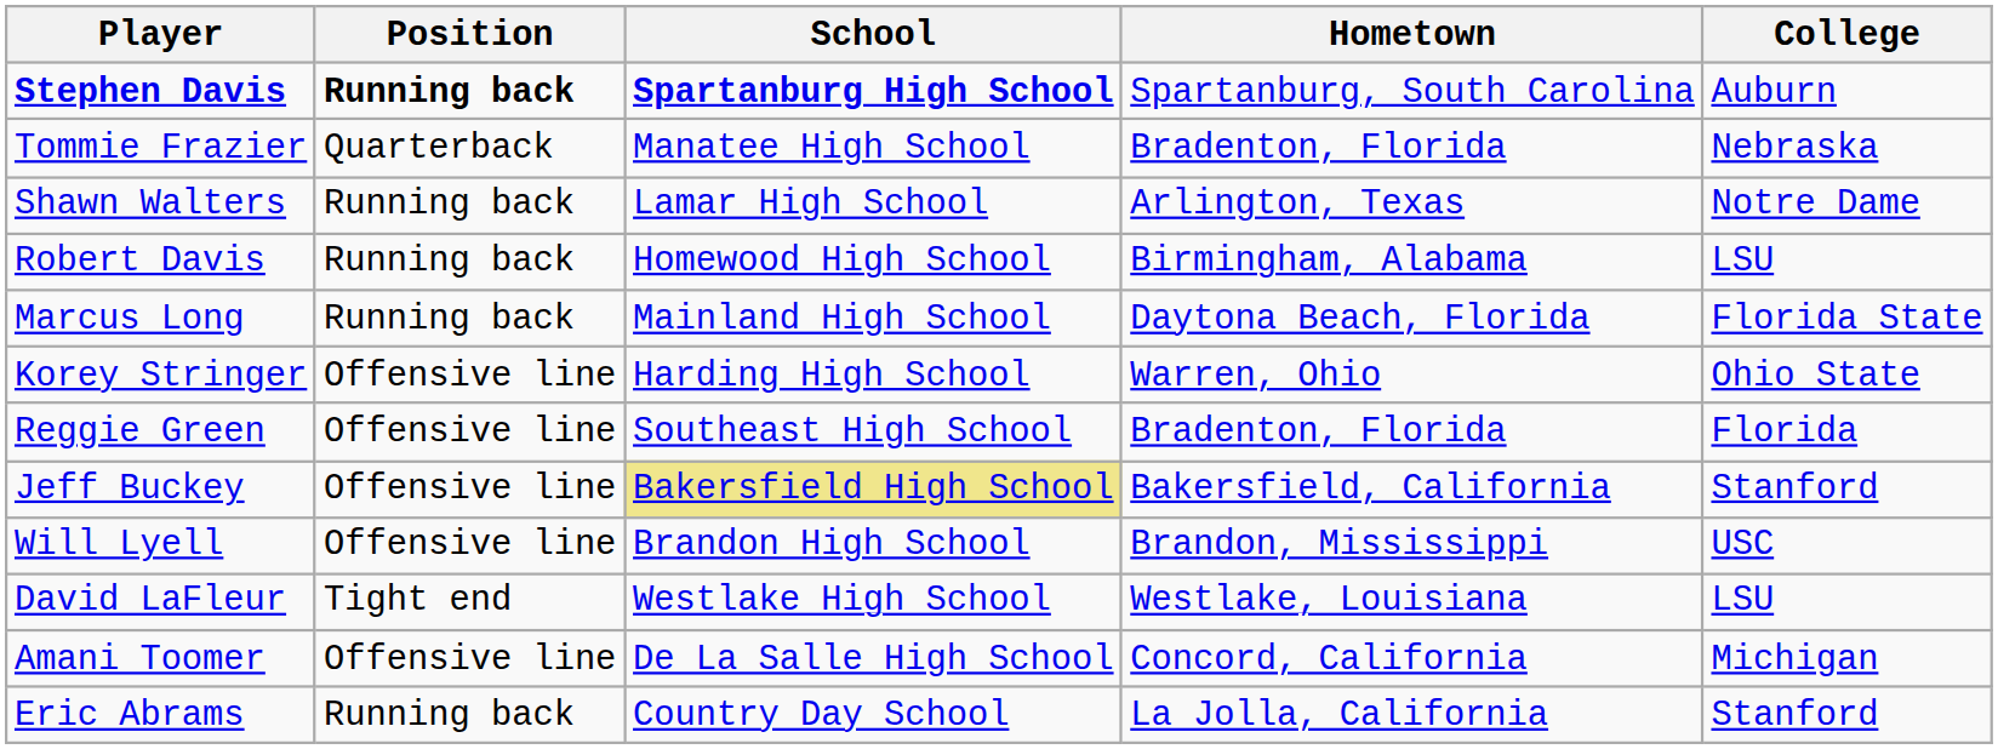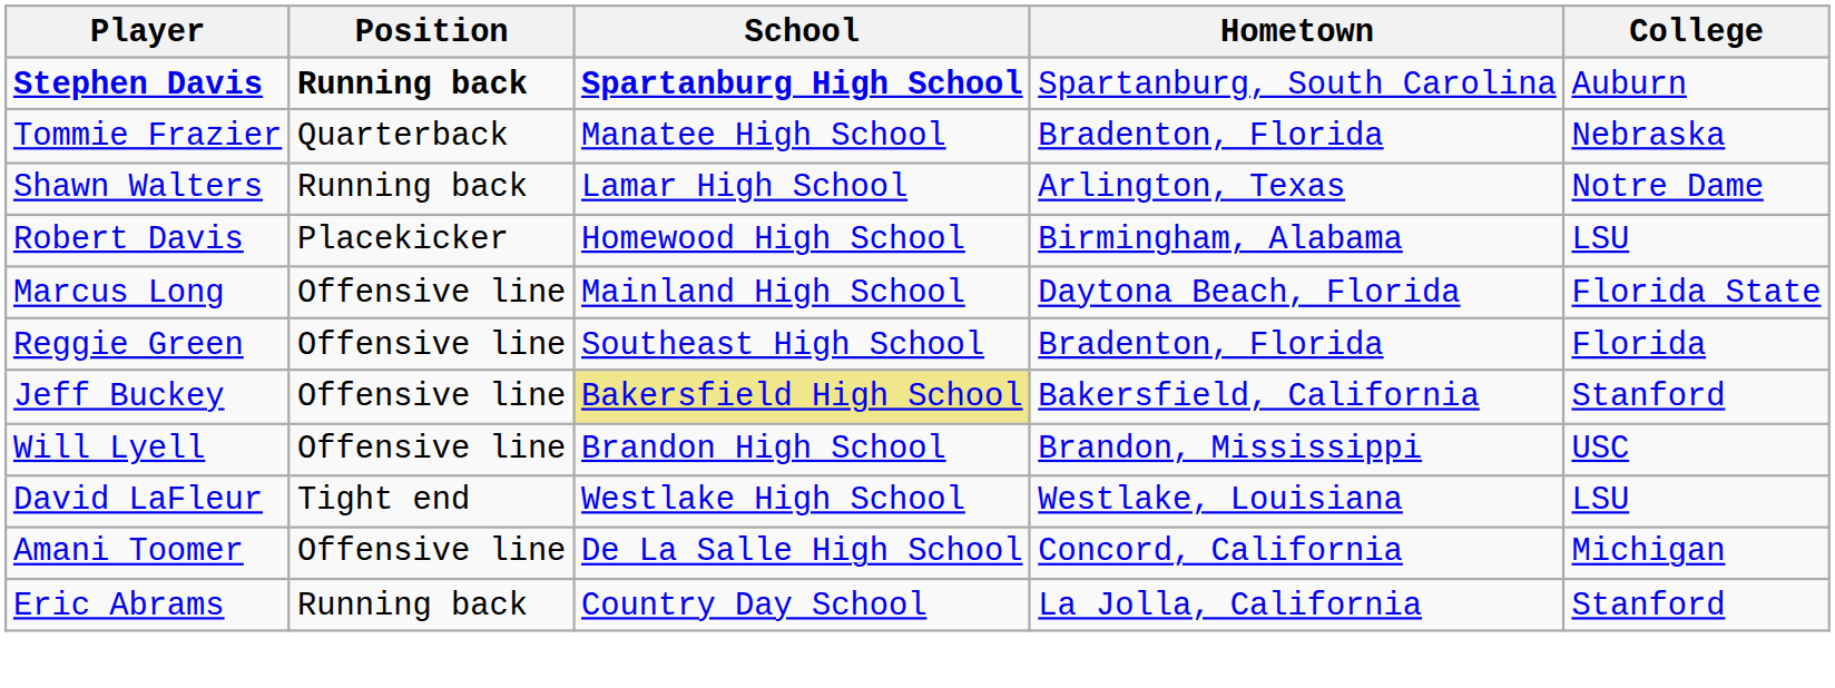 <table class="wikitable">
 <tr>
 <th>Player</th>
 <th>Position</th>
 <th>School</th>
 <th>Hometown</th>
 <th>College</th>
 </tr>
 <tr>
 <td><strong><a href='#'>Stephen Davis</a></strong></td>
 <td><strong>Running back</strong></td>
 <td><strong><a href='#'>Spartanburg High School</a></strong></td>
 <td><a href='#'>Spartanburg, South Carolina</a></td>
 <td><a href='#'>Auburn</a></td>
 </tr>
 <tr>
 <td><a href='#'>Tommie Frazier</a></td>
 <td>Quarterback</td>
 <td><a href='#'>Manatee High School</a></td>
 <td><a href='#'>Bradenton, Florida</a></td>
 <td><a href='#'>Nebraska</a></td>
 </tr>
 <tr>
 <td><a href='#'>Shawn Walters</a></td>
 <td>Running back</td>
 <td><a href='#'>Lamar High School</a></td>
 <td><a href='#'>Arlington, Texas</a></td>
 <td><a href='#'>Notre Dame</a></td>
 </tr>
 <tr>
 <td><a href='#'>Robert Davis</a></td>
-<td>Running back</td>
+<td>Placekicker</td>
 <td><a href='#'>Homewood High School</a></td>
 <td><a href='#'>Birmingham, Alabama</a></td>
 <td><a href='#'>LSU</a></td>
 </tr>
 <tr>
 <td><a href='#'>Marcus Long</a></td>
-<td>Running back</td>
+<td>Offensive line</td>
 <td><a href='#'>Mainland High School</a></td>
 <td><a href='#'>Daytona Beach, Florida</a></td>
 <td><a href='#'>Florida State</a></td>
-</tr>
-<tr>
-<td><a href='#'>Korey Stringer</a></td>
-<td>Offensive line</td>
-<td><a href='#'>Harding High School</a></td>
-<td><a href='#'>Warren, Ohio</a></td>
-<td><a href='#'>Ohio State</a></td>
 </tr>
 <tr>
 <td><a href='#'>Reggie Green</a></td>
 <td>Offensive line</td>
 <td><a href='#'>Southeast High School</a></td>
 <td><a href='#'>Bradenton, Florida</a></td>
 <td><a href='#'>Florida</a></td>
 </tr>
 <tr>
 <td><a href='#'>Jeff Buckey</a></td>
 <td>Offensive line</td>
 <td style="background: khaki;"><a href='#'>Bakersfield High School</a></td>
 <td><a href='#'>Bakersfield, California</a></td>
 <td><a href='#'>Stanford</a></td>
 </tr>
 <tr>
 <td><a href='#'>Will Lyell</a></td>
 <td>Offensive line</td>
 <td><a href='#'>Brandon High School</a></td>
 <td><a href='#'>Brandon, Mississippi</a></td>
 <td><a href='#'>USC</a></td>
 </tr>
 <tr>
 <td><a href='#'>David LaFleur</a></td>
 <td>Tight end</td>
 <td><a href='#'>Westlake High School</a></td>
 <td><a href='#'>Westlake, Louisiana</a></td>
 <td><a href='#'>LSU</a></td>
 </tr>
 <tr>
 <td><a href='#'>Amani Toomer</a></td>
 <td>Offensive line</td>
 <td><a href='#'>De La Salle High School</a></td>
 <td><a href='#'>Concord, California</a></td>
 <td><a href='#'>Michigan</a></td>
 </tr>
 <tr>
 <td><a href='#'>Eric Abrams</a></td>
 <td>Running back</td>
 <td><a href='#'>Country Day School</a></td>
 <td><a href='#'>La Jolla, California</a></td>
 <td><a href='#'>Stanford</a></td>
 </tr>
 </table>
